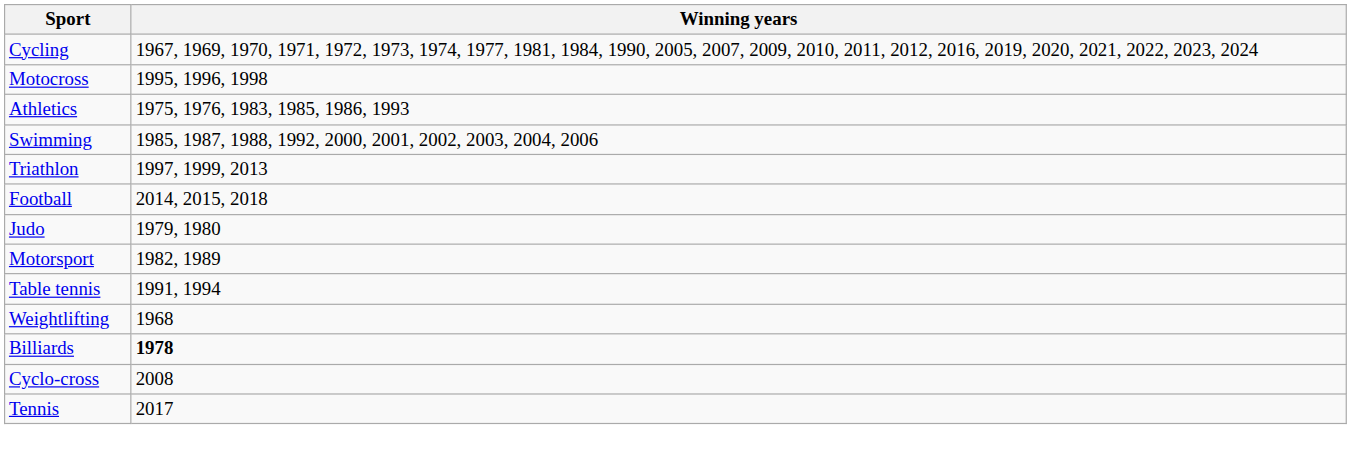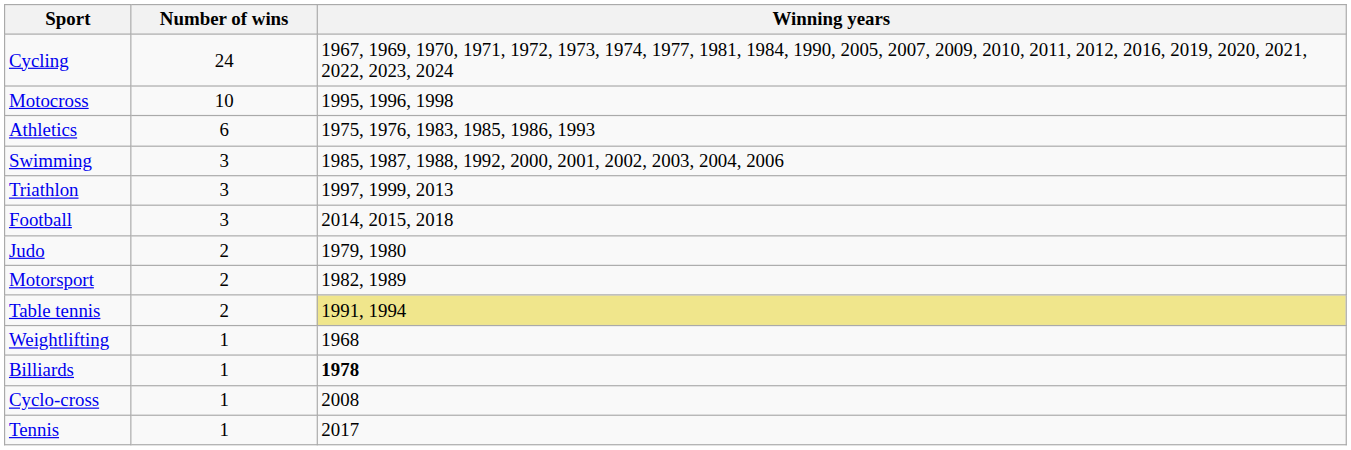 <table class="wikitable sortable"  style="width:90%">
 <tr>
 <th width=100>Sport</th>
+<th width=150>Number of wins</th>
 <th class="unsortable">Winning years</th>
 </tr>
 <tr>
 <td><a href='#'>Cycling</a></td>
+<td style="text-align:center;">24</td>
 <td>1967, 1969, 1970, 1971, 1972, 1973, 1974, 1977, 1981, 1984, 1990, 2005, 2007, 2009, 2010, 2011, 2012, 2016, 2019, 2020, 2021, 2022, 2023, 2024</td>
 </tr>
 <tr>
 <td><a href='#'>Motocross</a></td>
+<td style="text-align:center;">10</td>
 <td>1995, 1996, 1998</td>
 </tr>
 <tr>
 <td><a href='#'>Athletics</a></td>
+<td style="text-align:center;">6</td>
 <td>1975, 1976, 1983, 1985, 1986, 1993</td>
 </tr>
 <tr>
 <td><a href='#'>Swimming</a></td>
+<td style="text-align:center;">3</td>
 <td>1985, 1987, 1988, 1992, 2000, 2001, 2002, 2003, 2004, 2006</td>
 </tr>
 <tr>
 <td><a href='#'>Triathlon</a></td>
+<td style="text-align:center;">3</td>
 <td>1997, 1999, 2013</td>
 </tr>
 <tr>
 <td><a href='#'>Football</a></td>
+<td style="text-align:center;">3</td>
 <td>2014, 2015, 2018</td>
 </tr>
 <tr>
 <td><a href='#'>Judo</a></td>
+<td style="text-align:center;">2</td>
 <td>1979, 1980</td>
 </tr>
 <tr>
 <td><a href='#'>Motorsport</a></td>
+<td style="text-align:center;">2</td>
 <td>1982, 1989</td>
 </tr>
 <tr>
 <td><a href='#'>Table tennis</a></td>
-<td>1991, 1994</td>
+<td style="text-align:center;">2</td>
+<td style="background: khaki;">1991, 1994</td>
 </tr>
 <tr>
 <td><a href='#'>Weightlifting</a></td>
+<td style="text-align:center;">1</td>
 <td>1968</td>
 </tr>
 <tr>
 <td><a href='#'>Billiards</a></td>
+<td style="text-align:center;">1</td>
 <td><strong>1978</strong></td>
 </tr>
 <tr>
 <td><a href='#'>Cyclo-cross</a></td>
+<td style="text-align:center;">1</td>
 <td>2008</td>
 </tr>
 <tr>
 <td><a href='#'>Tennis</a></td>
+<td style="text-align:center;">1</td>
 <td>2017</td>
 </tr>
 </table>
